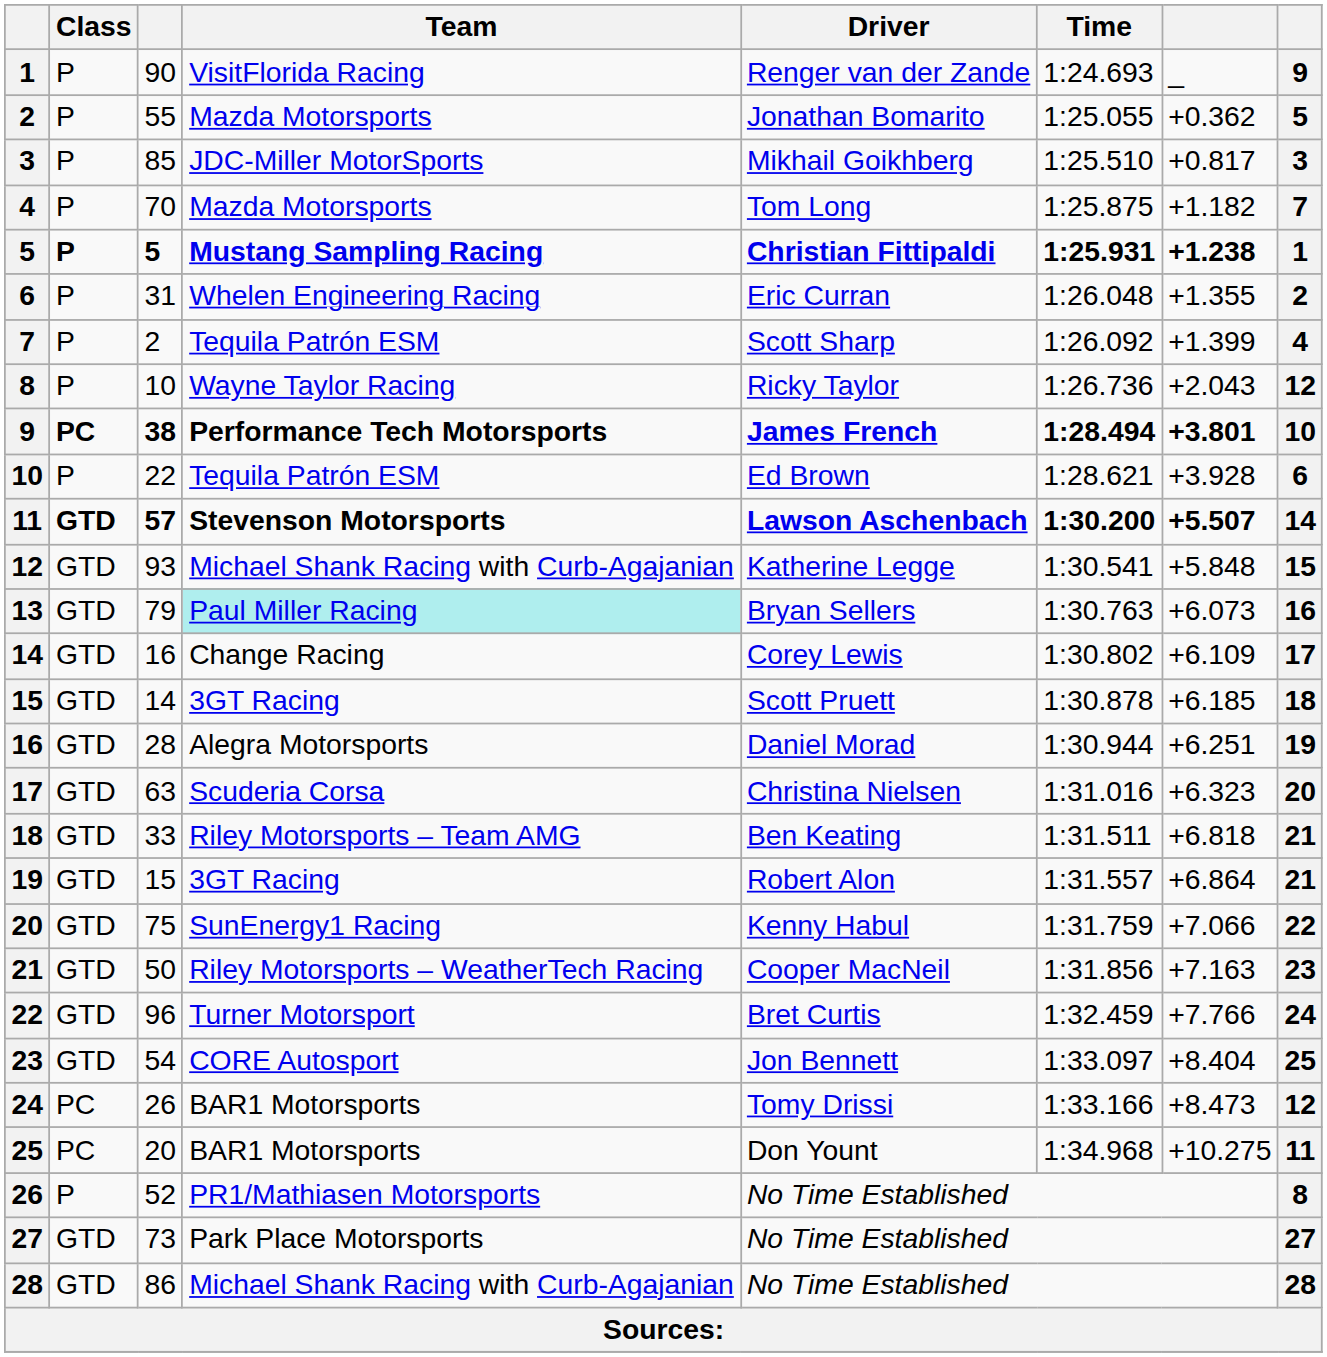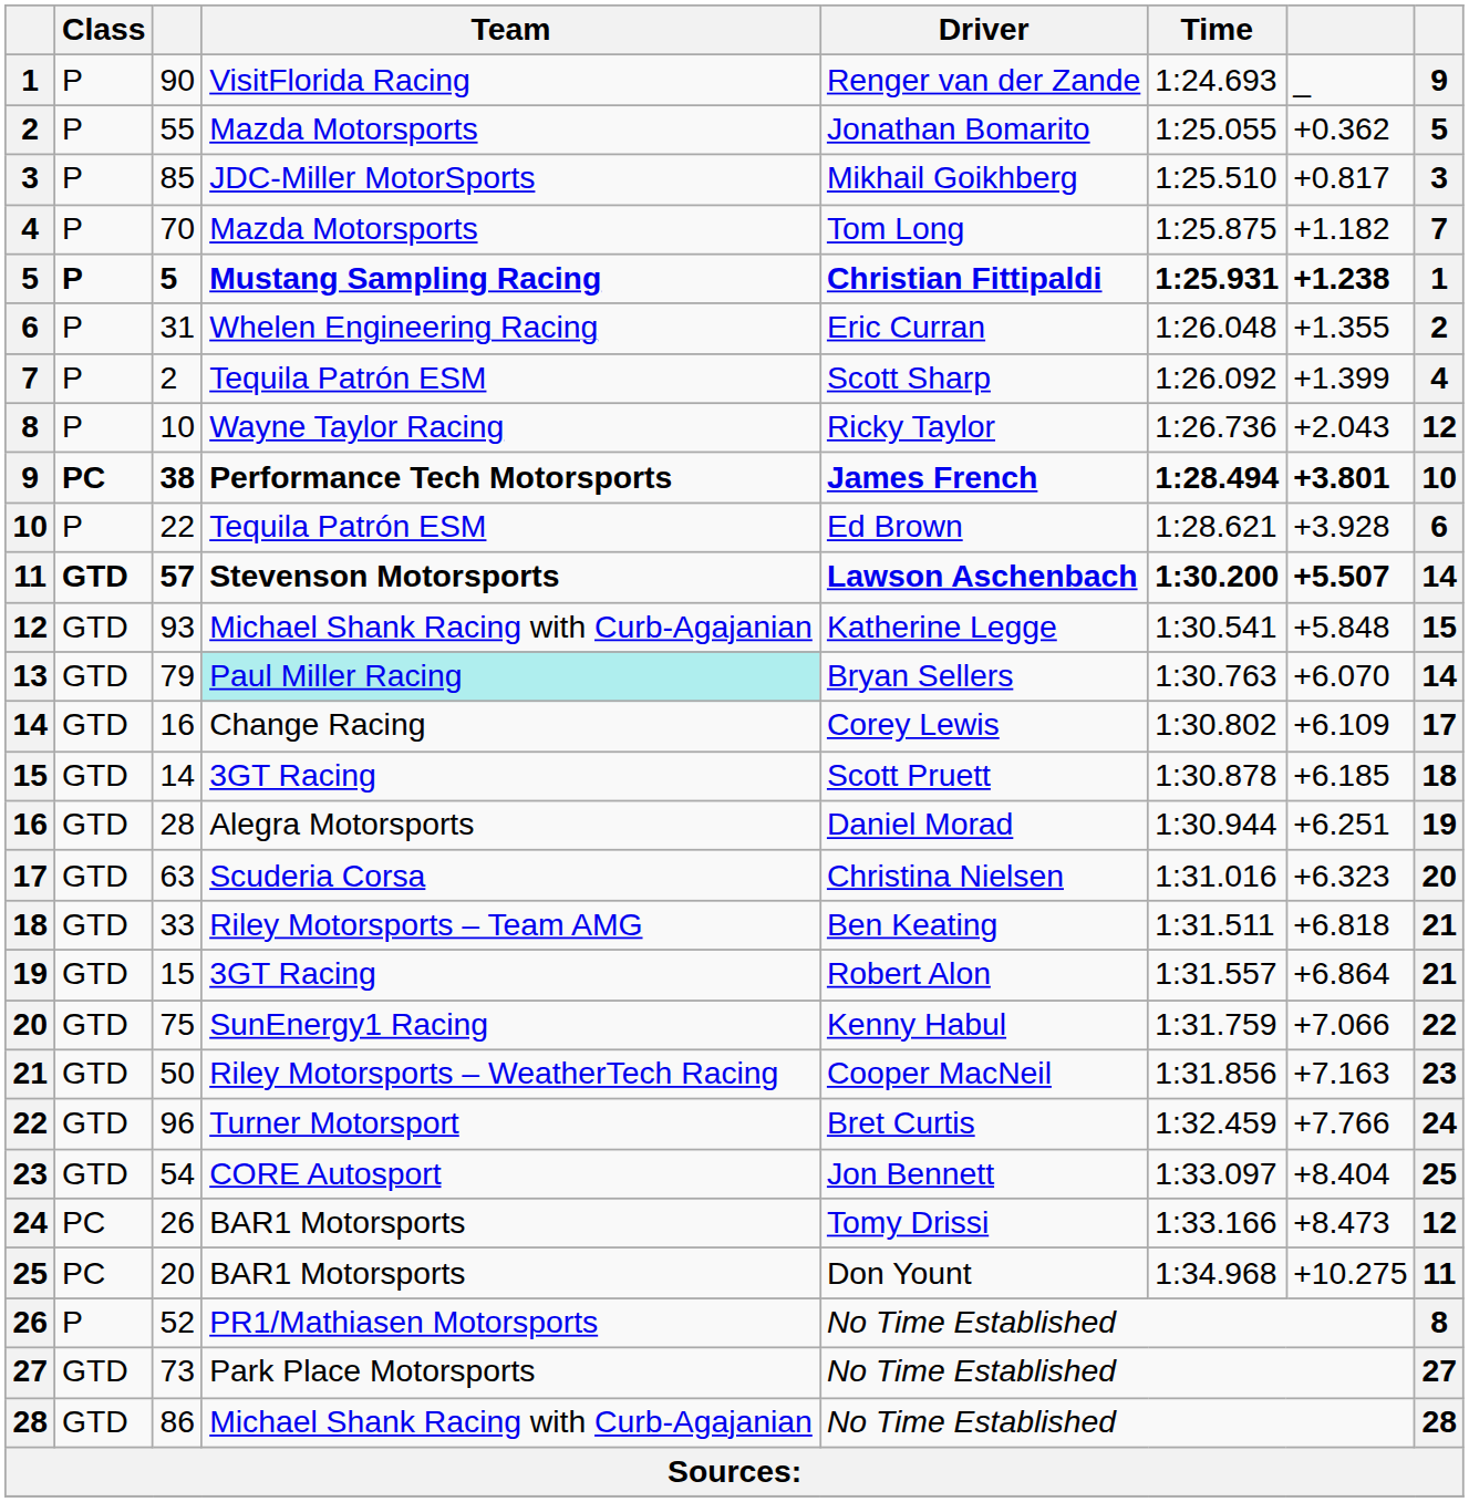 <table class="wikitable">
 <tr>
 <th scope="col"></th>
 <th scope="col">Class</th>
 <th scope="col"></th>
 <th scope="col">Team</th>
 <th scope="col">Driver</th>
 <th scope="col">Time</th>
 <th scope="col"></th>
 <th scope="col"></th>
 </tr>
 <tr>
 <th>1</th>
 <td>P</td>
 <td>90</td>
 <td> <a href='#'>VisitFlorida Racing</a></td>
 <td> <a href='#'>Renger van der Zande</a></td>
 <td>1:24.693</td>
 <td>_</td>
 <th>9</th>
 </tr>
 <tr>
 <th>2</th>
 <td>P</td>
 <td>55</td>
 <td> <a href='#'>Mazda Motorsports</a></td>
 <td> <a href='#'>Jonathan Bomarito</a></td>
 <td>1:25.055</td>
 <td>+0.362</td>
 <th>5</th>
 </tr>
 <tr>
 <th>3</th>
 <td>P</td>
 <td>85</td>
 <td> <a href='#'>JDC-Miller MotorSports</a></td>
 <td> <a href='#'>Mikhail Goikhberg</a></td>
 <td>1:25.510</td>
 <td>+0.817</td>
 <th>3</th>
 </tr>
 <tr>
 <th>4</th>
 <td>P</td>
 <td>70</td>
 <td> <a href='#'>Mazda Motorsports</a></td>
 <td> <a href='#'>Tom Long</a></td>
 <td>1:25.875</td>
 <td>+1.182</td>
 <th>7</th>
 </tr>
 <tr>
 <th>5</th>
 <td><strong>P</strong></td>
 <td><strong>5</strong></td>
 <td><strong> <a href='#'>Mustang Sampling Racing</a></strong></td>
 <td><strong> <a href='#'>Christian Fittipaldi</a></strong></td>
 <td><strong>1:25.931</strong></td>
 <td><strong>+1.238</strong></td>
 <th>1</th>
 </tr>
 <tr>
 <th>6</th>
 <td>P</td>
 <td>31</td>
 <td> <a href='#'>Whelen Engineering Racing</a></td>
 <td> <a href='#'>Eric Curran</a></td>
 <td>1:26.048</td>
 <td>+1.355</td>
 <th>2</th>
 </tr>
 <tr>
 <th>7</th>
 <td>P</td>
 <td>2</td>
 <td> <a href='#'>Tequila Patrón ESM</a></td>
 <td> <a href='#'>Scott Sharp</a></td>
 <td>1:26.092</td>
 <td>+1.399</td>
 <th>4</th>
 </tr>
 <tr>
 <th>8</th>
 <td>P</td>
 <td>10</td>
 <td> <a href='#'>Wayne Taylor Racing</a></td>
 <td> <a href='#'>Ricky Taylor</a></td>
 <td>1:26.736</td>
 <td>+2.043</td>
 <th>12</th>
 </tr>
 <tr style="font-weight:bold">
 <th>9</th>
 <td>PC</td>
 <td>38</td>
 <td> Performance Tech Motorsports</td>
 <td><strong> <a href='#'>James French</a></strong></td>
 <td>1:28.494</td>
 <td>+3.801</td>
 <th>10</th>
 </tr>
 <tr>
 <th>10</th>
 <td>P</td>
 <td>22</td>
 <td> <a href='#'>Tequila Patrón ESM</a></td>
 <td> <a href='#'>Ed Brown</a></td>
 <td>1:28.621</td>
 <td>+3.928</td>
 <th>6</th>
 </tr>
 <tr style="font-weight:bold">
 <th>11</th>
 <td>GTD</td>
 <td>57</td>
 <td> Stevenson Motorsports</td>
 <td> <a href='#'>Lawson Aschenbach</a></td>
 <td>1:30.200</td>
 <td>+5.507</td>
 <th>14</th>
 </tr>
 <tr>
 <th>12</th>
 <td>GTD</td>
 <td>93</td>
 <td> <a href='#'>Michael Shank Racing</a> with <a href='#'>Curb-Agajanian</a></td>
 <td> <a href='#'>Katherine Legge</a></td>
 <td>1:30.541</td>
 <td>+5.848</td>
 <th>15</th>
 </tr>
 <tr>
 <th>13</th>
 <td>GTD</td>
 <td>79</td>
 <td style="background: paleturquoise;"> <a href='#'>Paul Miller Racing</a></td>
 <td> <a href='#'>Bryan Sellers</a></td>
 <td>1:30.763</td>
-<td>+6.073</td>
-<th>16</th>
+<td>+6.070</td>
+<th>14</th>
 </tr>
 <tr>
 <th>14</th>
 <td>GTD</td>
 <td>16</td>
 <td> Change Racing</td>
 <td> <a href='#'>Corey Lewis</a></td>
 <td>1:30.802</td>
 <td>+6.109</td>
 <th>17</th>
 </tr>
 <tr>
 <th>15</th>
 <td>GTD</td>
 <td>14</td>
 <td> <a href='#'>3GT Racing</a></td>
 <td> <a href='#'>Scott Pruett</a></td>
 <td>1:30.878</td>
 <td>+6.185</td>
 <th>18</th>
 </tr>
 <tr>
 <th>16</th>
 <td>GTD</td>
 <td>28</td>
 <td> Alegra Motorsports</td>
 <td> <a href='#'>Daniel Morad</a></td>
 <td>1:30.944</td>
 <td>+6.251</td>
 <th>19</th>
 </tr>
 <tr>
 <th>17</th>
 <td>GTD</td>
 <td>63</td>
 <td> <a href='#'>Scuderia Corsa</a></td>
 <td> <a href='#'>Christina Nielsen</a></td>
 <td>1:31.016</td>
 <td>+6.323</td>
 <th>20</th>
 </tr>
 <tr>
 <th>18</th>
 <td>GTD</td>
 <td>33</td>
 <td> <a href='#'>Riley Motorsports – Team AMG</a></td>
 <td> <a href='#'>Ben Keating</a></td>
 <td>1:31.511</td>
 <td>+6.818</td>
 <th>21</th>
 </tr>
 <tr>
 <th>19</th>
 <td>GTD</td>
 <td>15</td>
 <td> <a href='#'>3GT Racing</a></td>
 <td> <a href='#'>Robert Alon</a></td>
 <td>1:31.557</td>
 <td>+6.864</td>
 <th>21</th>
 </tr>
 <tr>
 <th>20</th>
 <td>GTD</td>
 <td>75</td>
 <td> <a href='#'>SunEnergy1 Racing</a></td>
 <td> <a href='#'>Kenny Habul</a></td>
 <td>1:31.759</td>
 <td>+7.066</td>
 <th>22</th>
 </tr>
 <tr>
 <th>21</th>
 <td>GTD</td>
 <td>50</td>
 <td> <a href='#'>Riley Motorsports – WeatherTech Racing</a></td>
 <td> <a href='#'>Cooper MacNeil</a></td>
 <td>1:31.856</td>
 <td>+7.163</td>
 <th>23</th>
 </tr>
 <tr>
 <th>22</th>
 <td>GTD</td>
 <td>96</td>
 <td> <a href='#'>Turner Motorsport</a></td>
 <td> <a href='#'>Bret Curtis</a></td>
 <td>1:32.459</td>
 <td>+7.766</td>
 <th>24</th>
 </tr>
 <tr>
 <th>23</th>
 <td>GTD</td>
 <td>54</td>
 <td> <a href='#'>CORE Autosport</a></td>
 <td> <a href='#'>Jon Bennett</a></td>
 <td>1:33.097</td>
 <td>+8.404</td>
 <th>25</th>
 </tr>
 <tr>
 <th>24</th>
 <td>PC</td>
 <td>26</td>
 <td> BAR1 Motorsports</td>
 <td> <a href='#'>Tomy Drissi</a></td>
 <td>1:33.166</td>
 <td>+8.473</td>
 <th>12</th>
 </tr>
 <tr>
 <th>25</th>
 <td>PC</td>
 <td>20</td>
 <td> BAR1 Motorsports</td>
 <td> Don Yount</td>
 <td>1:34.968</td>
 <td>+10.275</td>
 <th>11</th>
 </tr>
 <tr>
 <th>26</th>
 <td>P</td>
 <td>52</td>
 <td> <a href='#'>PR1/Mathiasen Motorsports</a></td>
 <td colspan="3"><em>No Time Established</em></td>
 <th>8</th>
 </tr>
 <tr>
 <th>27</th>
 <td>GTD</td>
 <td>73</td>
 <td> Park Place Motorsports</td>
 <td colspan="3"><em>No Time Established</em></td>
 <th>27</th>
 </tr>
 <tr>
 <th>28</th>
 <td>GTD</td>
 <td>86</td>
 <td> <a href='#'>Michael Shank Racing</a> with <a href='#'>Curb-Agajanian</a></td>
 <td colspan="3"><em>No Time Established</em></td>
 <th>28</th>
 </tr>
 <tr>
 <th colspan="8">Sources:</th>
 </tr>
 <tr>
 </tr>
 </table>
